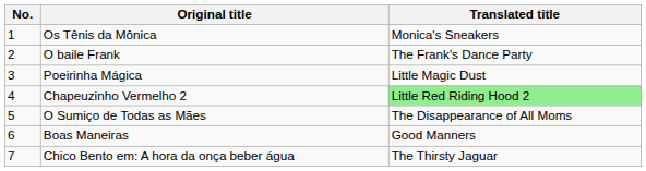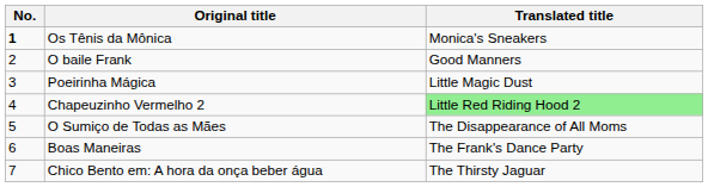 <table class=wikitable width=800>
 <tr>
 <th>No.</th>
 <th>Original title</th>
 <th>Translated title</th>
 </tr>
 <tr>
-<td>1</td>
+<td><strong>1</strong></td>
 <td>Os Tênis da Mônica</td>
 <td>Monica's Sneakers</td>
 </tr>
 <tr>
 <td>2</td>
 <td>O baile Frank</td>
-<td>The Frank's Dance Party</td>
+<td>Good Manners</td>
 </tr>
 <tr>
 <td>3</td>
 <td>Poeirinha Mágica</td>
 <td>Little Magic Dust</td>
 </tr>
 <tr>
 <td>4</td>
 <td>Chapeuzinho Vermelho 2</td>
 <td style="background: lightgreen;">Little Red Riding Hood 2</td>
 </tr>
 <tr>
 <td>5</td>
 <td>O Sumiço de Todas as Mães</td>
 <td>The Disappearance of All Moms</td>
 </tr>
 <tr>
 <td>6</td>
 <td>Boas Maneiras</td>
-<td>Good Manners</td>
+<td>The Frank's Dance Party</td>
 </tr>
 <tr>
 <td>7</td>
 <td>Chico Bento em: A hora da onça beber água</td>
 <td>The Thirsty Jaguar</td>
 </tr>
 </table>
